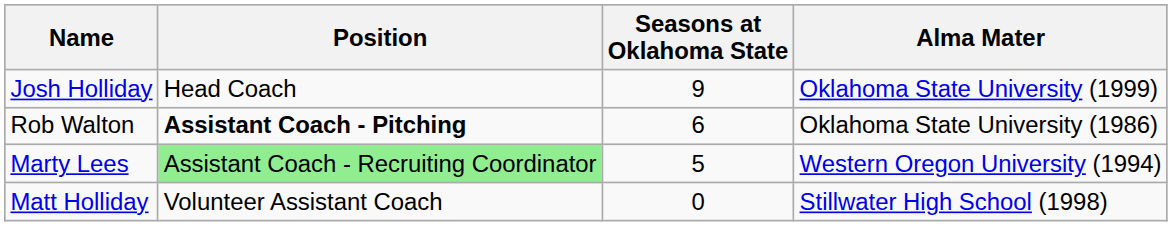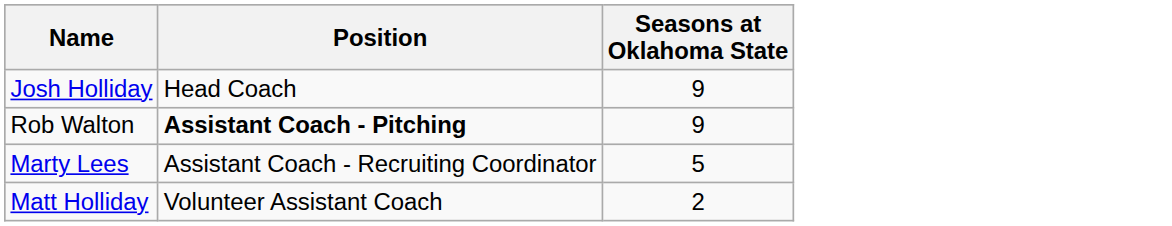 <table class="wikitable" border="1" style="font-size:90%;">
 <tr>
 <th>Name</th>
 <th>Position</th>
 <th>Seasons at<br>Oklahoma State</th>
-<th>Alma Mater</th>
 </tr>
 <tr>
 <td><a href='#'>Josh Holliday</a></td>
 <td>Head Coach</td>
 <td align=center>9</td>
-<td><a href='#'>Oklahoma State University</a> (1999)</td>
 </tr>
 <tr>
 <td>Rob Walton</td>
 <td><strong>Assistant Coach - Pitching</strong></td>
-<td align=center>6</td>
-<td>Oklahoma State University (1986)</td>
+<td align=center>9</td>
 </tr>
 <tr>
 <td><a href='#'>Marty Lees</a></td>
-<td style="background: lightgreen;">Assistant Coach - Recruiting Coordinator</td>
+<td>Assistant Coach - Recruiting Coordinator</td>
 <td align=center>5</td>
-<td><a href='#'>Western Oregon University</a> (1994)</td>
 </tr>
 <tr>
 <td><a href='#'>Matt Holliday</a></td>
 <td>Volunteer Assistant Coach</td>
-<td align=center>0</td>
-<td><a href='#'>Stillwater High School</a> (1998)</td>
+<td align=center>2</td>
 </tr>
 </table>
